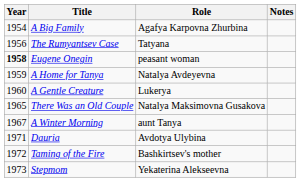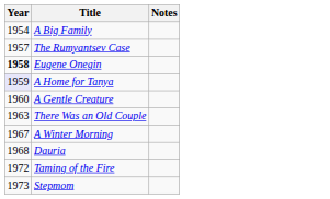 <table class="wikitable sortable">
 <tr>
 <th>Year</th>
 <th>Title</th>
-<th>Role</th>
 <th class="unsortable">Notes</th>
 </tr>
 <tr>
 <td>1954</td>
 <td><em><a href='#'>A Big Family</a></em></td>
-<td>Agafya Karpovna Zhurbina</td>
 <td></td>
 </tr>
 <tr>
-<td>1956</td>
+<td>1957</td>
 <td><em><a href='#'>The Rumyantsev Case</a></em></td>
-<td>Tatyana</td>
 <td></td>
 </tr>
 <tr>
 <td><strong>1958</strong></td>
 <td><em><a href='#'>Eugene Onegin</a></em></td>
-<td>peasant woman</td>
 <td></td>
 </tr>
 <tr>
-<td>1959</td>
+<td style="background: lavender;">1959</td>
 <td><em><a href='#'>A Home for Tanya</a></em></td>
-<td>Natalya Avdeyevna</td>
 <td></td>
 </tr>
 <tr>
 <td>1960</td>
 <td><em><a href='#'>A Gentle Creature</a></em></td>
-<td>Lukerya</td>
 <td></td>
 </tr>
 <tr>
-<td>1965</td>
+<td>1963</td>
 <td><em><a href='#'>There Was an Old Couple</a></em></td>
-<td>Natalya Maksimovna Gusakova</td>
 <td></td>
 </tr>
 <tr>
 <td>1967</td>
 <td><em><a href='#'>A Winter Morning</a></em></td>
-<td>aunt Tanya</td>
 <td></td>
 </tr>
 <tr>
-<td>1971</td>
+<td>1968</td>
 <td><em><a href='#'>Dauria</a></em></td>
-<td>Avdotya Ulybina</td>
 <td></td>
 </tr>
 <tr>
 <td>1972</td>
 <td><em><a href='#'>Taming of the Fire</a></em></td>
-<td>Bashkirtsev's mother</td>
 <td></td>
 </tr>
 <tr>
 <td>1973</td>
 <td><em><a href='#'>Stepmom</a></em></td>
-<td>Yekaterina Alekseevna</td>
 <td></td>
 </tr>
 </table>
